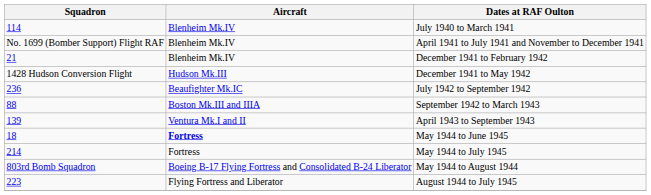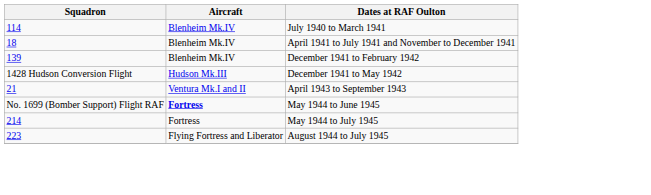 <table class="wikitable">
 <tr>
 <th>Squadron</th>
 <th>Aircraft</th>
 <th>Dates at RAF Oulton</th>
 </tr>
 <tr>
 <td><a href='#'>114</a></td>
 <td><a href='#'>Blenheim Mk.IV</a></td>
 <td>July 1940 to March 1941</td>
 </tr>
 <tr>
-<td>No. 1699 (Bomber Support) Flight RAF</td>
+<td><a href='#'>18</a></td>
 <td>Blenheim Mk.IV</td>
 <td>April 1941 to July 1941 and November to December 1941</td>
 </tr>
 <tr>
-<td><a href='#'>21</a></td>
+<td><a href='#'>139</a></td>
 <td>Blenheim Mk.IV</td>
 <td>December 1941 to February 1942</td>
 </tr>
 <tr>
 <td>1428 Hudson Conversion Flight</td>
 <td><a href='#'>Hudson Mk.III</a></td>
 <td>December 1941 to May 1942</td>
 </tr>
 <tr>
-<td><a href='#'>236</a></td>
-<td><a href='#'>Beaufighter Mk.IC</a></td>
-<td>July 1942 to September 1942</td>
-</tr>
-<tr>
-<td><a href='#'>88</a></td>
-<td><a href='#'>Boston Mk.III and IIIA</a></td>
-<td>September 1942 to March 1943</td>
-</tr>
-<tr>
-<td><a href='#'>139</a></td>
+<td><a href='#'>21</a></td>
 <td><a href='#'>Ventura Mk.I and II</a></td>
 <td>April 1943 to September 1943</td>
 </tr>
 <tr>
-<td><a href='#'>18</a></td>
+<td>No. 1699 (Bomber Support) Flight RAF</td>
 <td><strong><a href='#'>Fortress</a></strong></td>
 <td>May 1944 to June 1945</td>
 </tr>
 <tr>
 <td><a href='#'>214</a></td>
 <td>Fortress</td>
 <td>May 1944 to July 1945</td>
 </tr>
 <tr>
-<td><a href='#'>803rd Bomb Squadron</a></td>
-<td><a href='#'>Boeing B-17 Flying Fortress</a> and <a href='#'>Consolidated B-24 Liberator</a></td>
-<td>May 1944 to August 1944</td>
-</tr>
-<tr>
 <td><a href='#'>223</a></td>
 <td>Flying Fortress and Liberator</td>
 <td>August 1944 to July 1945</td>
 </tr>
 <tr>
 </tr>
 </table>
